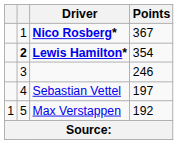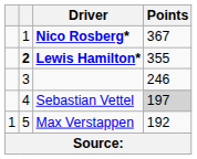 <table class="wikitable" style="font-size:85%">
 <tr>
 <th></th>
 <th></th>
 <th>Driver</th>
 <th>Points</th>
 </tr>
 <tr>
 <td align="left"></td>
 <td align="center">1</td>
 <td> <strong><a href='#'>Nico Rosberg</a>*</strong></td>
 <td>367</td>
 </tr>
 <tr>
 <td align="left"></td>
 <td align="center"><strong>2</strong></td>
 <td> <strong><a href='#'>Lewis Hamilton</a>*</strong></td>
-<td>354</td>
+<td>355</td>
 </tr>
 <tr>
 <td align="left"></td>
 <td align="center">3</td>
 <td></td>
 <td>246</td>
 </tr>
 <tr>
 <td align="left"></td>
 <td align="center">4</td>
 <td> <a href='#'>Sebastian Vettel</a></td>
-<td>197</td>
+<td style="background: lightgrey;">197</td>
 </tr>
 <tr>
 <td align="left"> 1</td>
 <td align="center">5</td>
 <td> <a href='#'>Max Verstappen</a></td>
 <td>192</td>
 </tr>
 <tr>
 <th colspan=4>Source:</th>
 </tr>
 </table>
